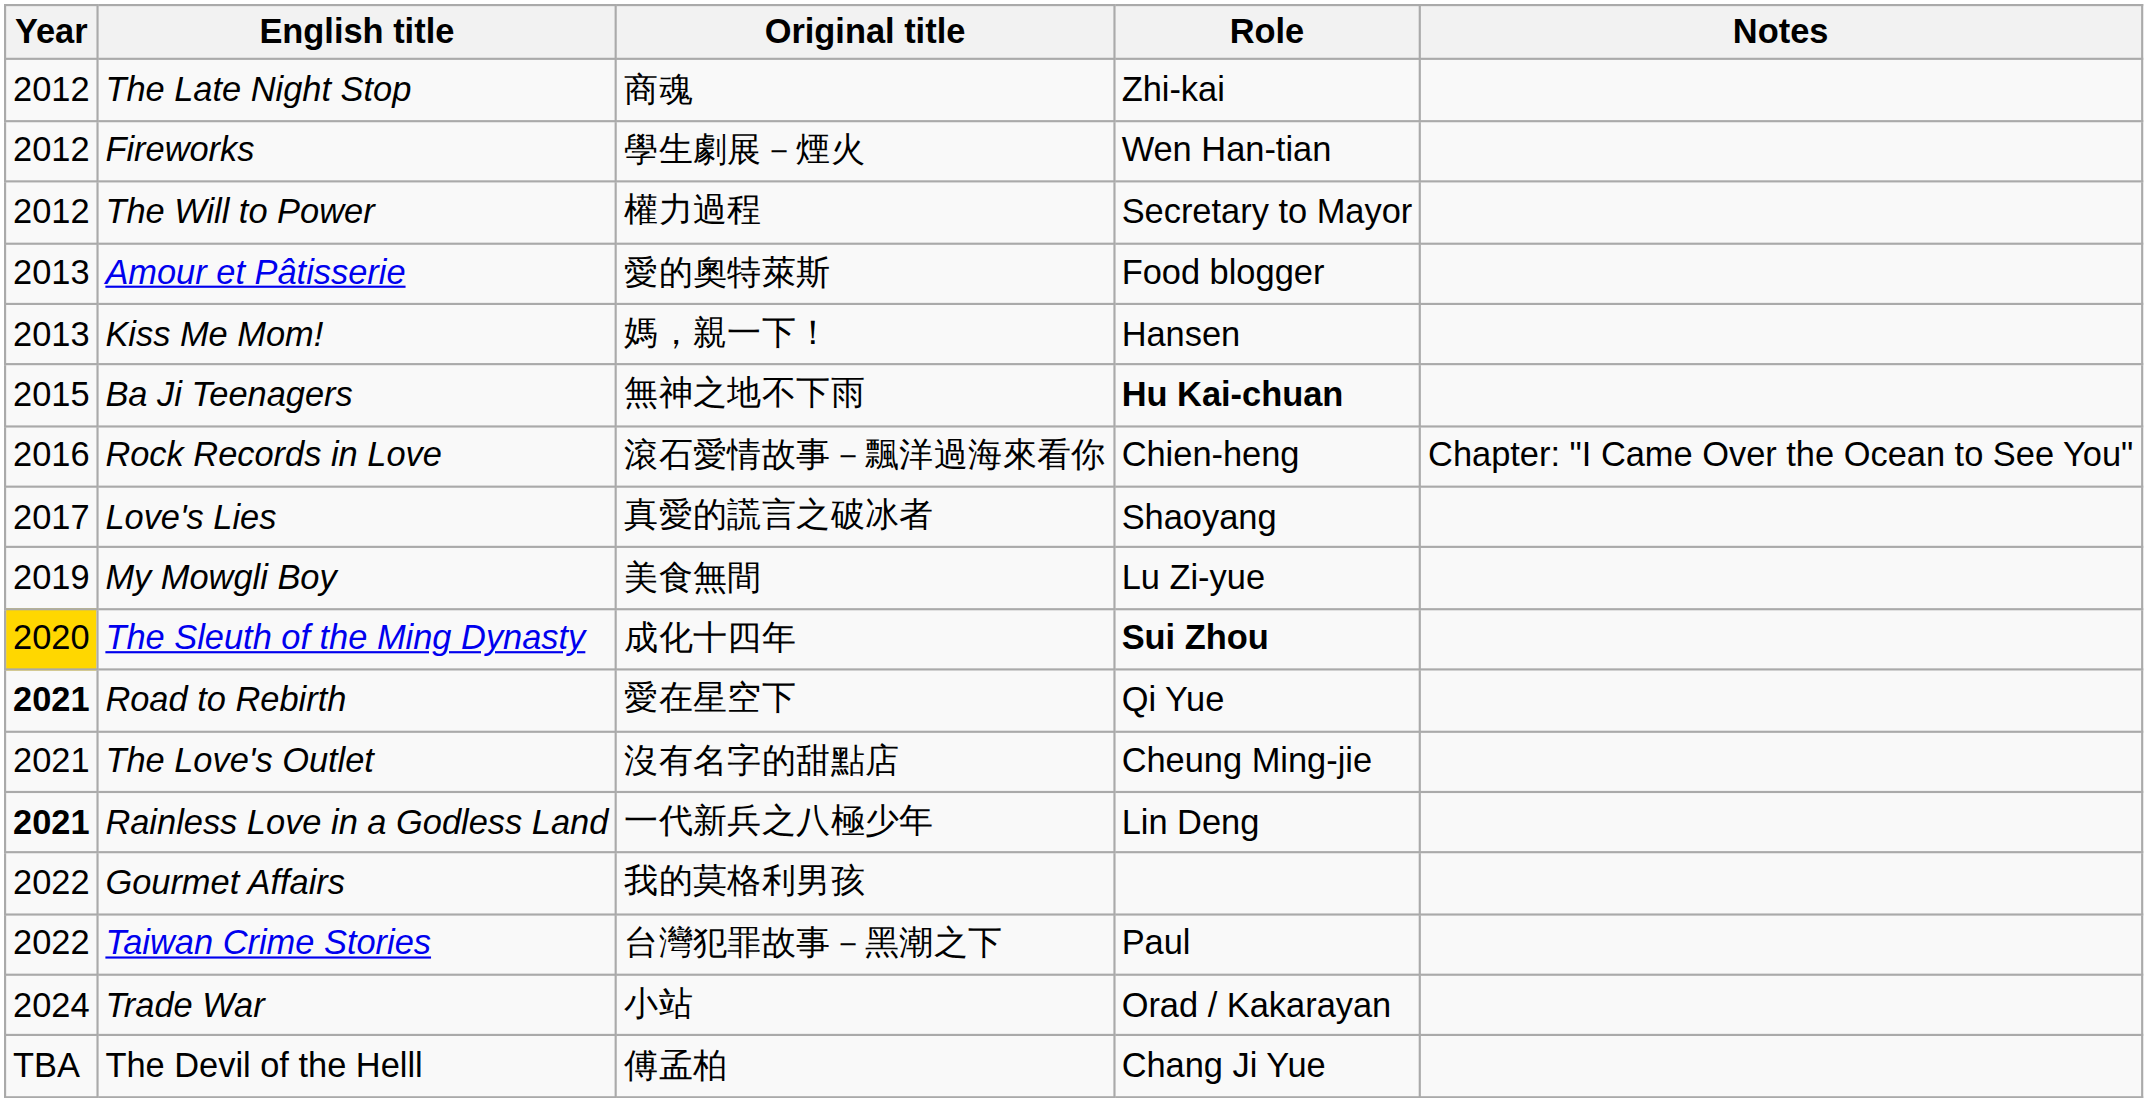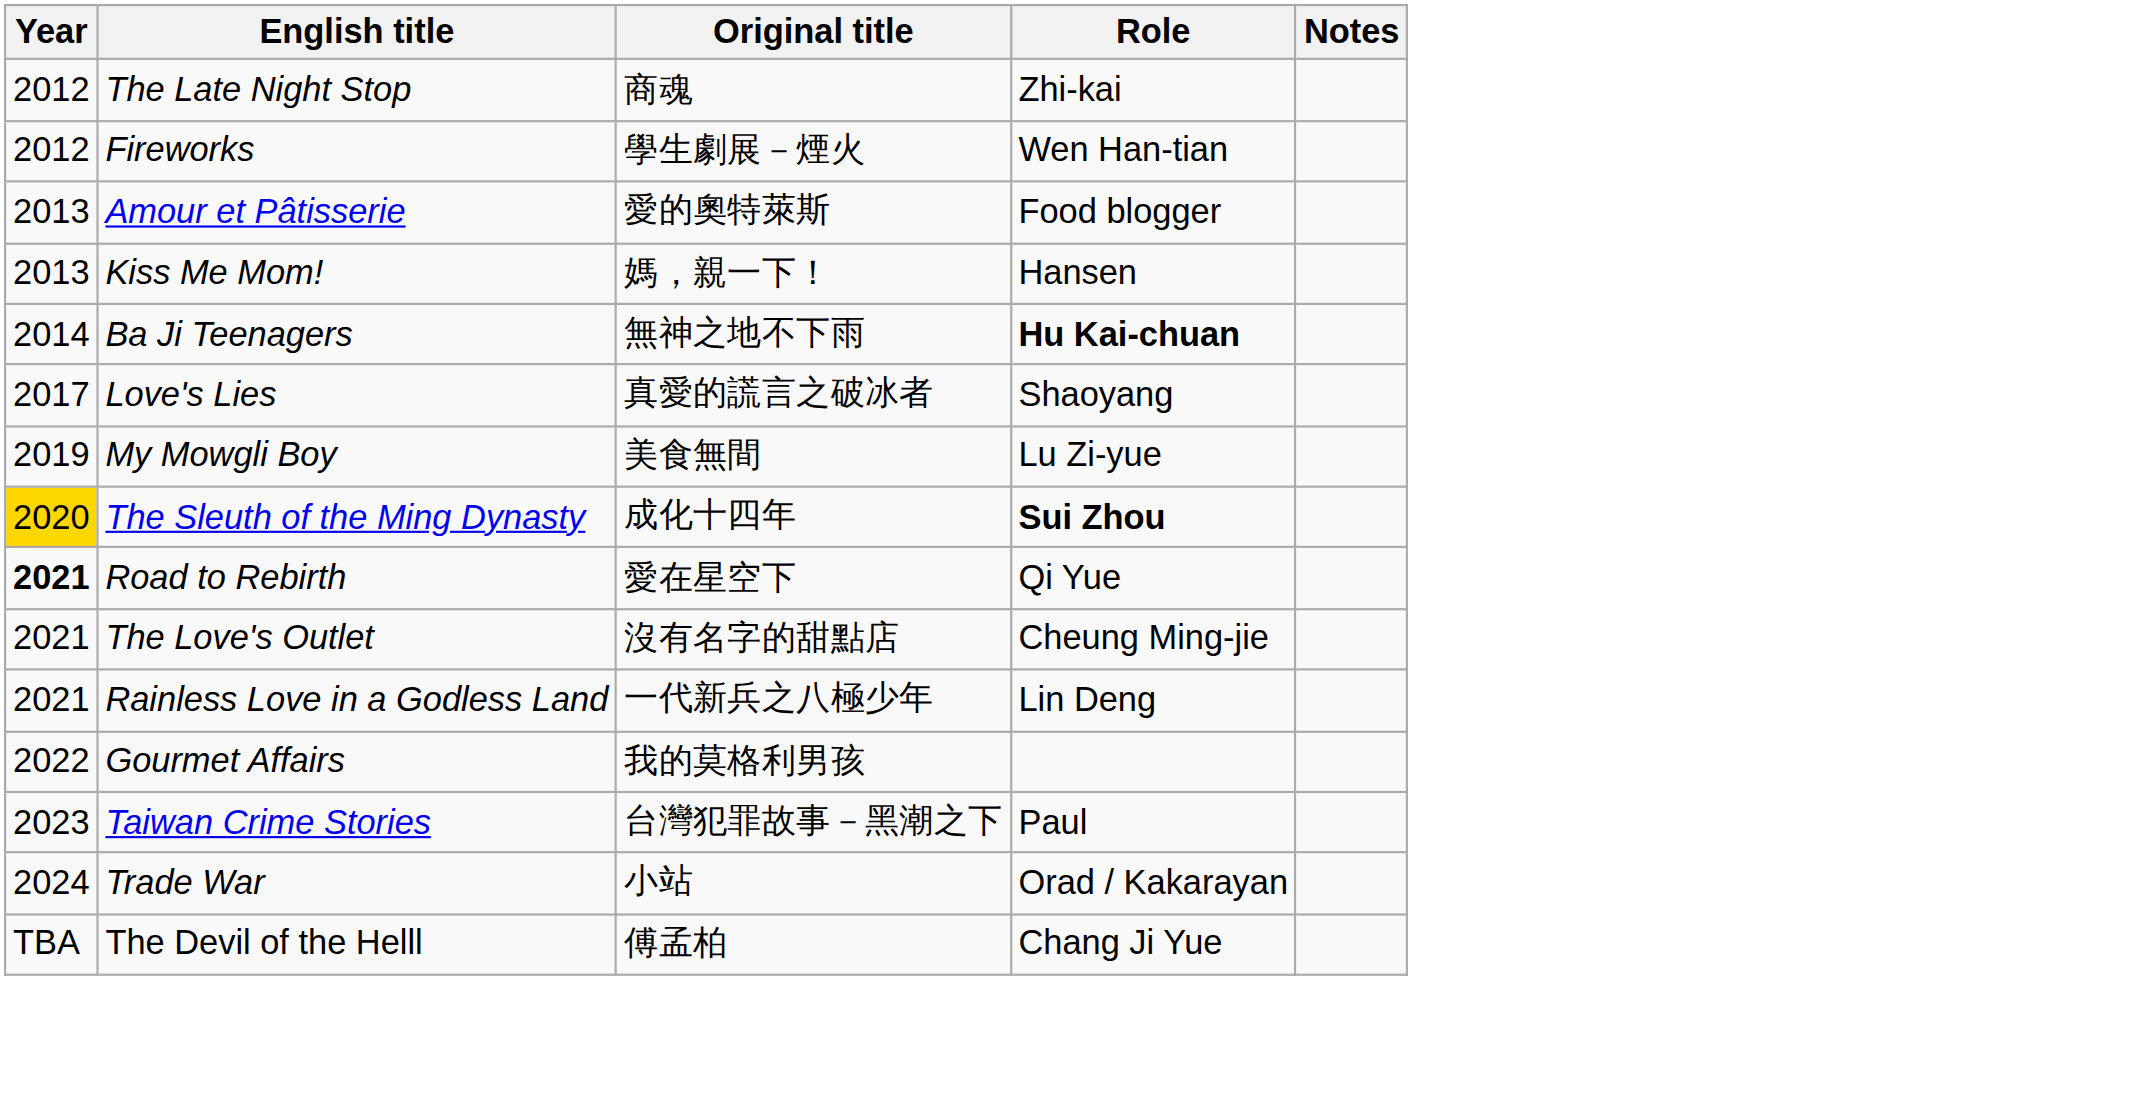 <table class="wikitable sortable">
 <tr>
 <th>Year</th>
 <th>English title</th>
 <th>Original title</th>
 <th>Role</th>
 <th class="unsortable">Notes</th>
 </tr>
 <tr>
 <td>2012</td>
 <td><em>The Late Night Stop</em></td>
 <td>商魂</td>
 <td>Zhi-kai</td>
 <td></td>
 </tr>
 <tr>
 <td>2012</td>
 <td><em>Fireworks</em></td>
 <td>學生劇展－煙火</td>
 <td>Wen Han-tian</td>
 <td></td>
 </tr>
 <tr>
-<td>2012</td>
-<td><em>The Will to Power</em></td>
-<td>權力過程</td>
-<td>Secretary to Mayor</td>
-<td></td>
-</tr>
-<tr>
 <td>2013</td>
 <td><em><a href='#'>Amour et Pâtisserie</a></em></td>
 <td>愛的奧特萊斯</td>
 <td>Food blogger</td>
 <td></td>
 </tr>
 <tr>
 <td>2013</td>
 <td><em>Kiss Me Mom!</em></td>
 <td>媽，親一下！</td>
 <td>Hansen</td>
 <td></td>
 </tr>
 <tr>
-<td>2015</td>
+<td>2014</td>
 <td><em>Ba Ji Teenagers</em></td>
 <td>無神之地不下雨</td>
 <td><strong>Hu Kai-chuan</strong></td>
 <td></td>
-</tr>
-<tr>
-<td>2016</td>
-<td><em>Rock Records in Love</em></td>
-<td>滾石愛情故事－飄洋過海來看你</td>
-<td>Chien-heng</td>
-<td>Chapter: "I Came Over the Ocean to See You"</td>
 </tr>
 <tr>
 <td>2017</td>
 <td><em>Love's Lies</em></td>
 <td>真愛的謊言之破冰者</td>
 <td>Shaoyang</td>
 <td></td>
 </tr>
 <tr>
 <td>2019</td>
 <td><em>My Mowgli Boy</em></td>
 <td>美食無間</td>
 <td>Lu Zi-yue</td>
 <td></td>
 </tr>
 <tr>
 <td style="background: gold;">2020</td>
 <td><em><a href='#'>The Sleuth of the Ming Dynasty</a></em></td>
 <td>成化十四年</td>
 <td><strong>Sui Zhou</strong></td>
 <td></td>
 </tr>
 <tr>
 <td><strong>2021</strong></td>
 <td><em>Road to Rebirth</em></td>
 <td>愛在星空下</td>
 <td>Qi Yue</td>
 <td></td>
 </tr>
 <tr>
 <td>2021</td>
 <td><em>The Love's Outlet</em></td>
 <td>沒有名字的甜點店</td>
 <td>Cheung Ming-jie</td>
 <td></td>
 </tr>
 <tr>
-<td><strong>2021</strong></td>
+<td>2021</td>
 <td><em>Rainless Love in a Godless Land</em></td>
 <td>一代新兵之八極少年</td>
 <td>Lin Deng</td>
 <td></td>
 </tr>
 <tr>
 <td>2022</td>
 <td><em>Gourmet Affairs</em></td>
 <td>我的莫格利男孩</td>
 <td></td>
 <td></td>
 </tr>
 <tr>
-<td>2022</td>
+<td>2023</td>
 <td><em><a href='#'>Taiwan Crime Stories</a></em></td>
 <td>台灣犯罪故事－黑潮之下</td>
 <td>Paul</td>
 <td></td>
 </tr>
 <tr>
 <td>2024</td>
 <td><em>Trade War</em></td>
 <td>小站</td>
 <td>Orad / Kakarayan</td>
 <td></td>
 </tr>
 <tr>
 <td>TBA</td>
 <td>The Devil of the Helll</td>
 <td>傅孟柏</td>
 <td>Chang Ji Yue</td>
 <td></td>
 </tr>
 </table>
